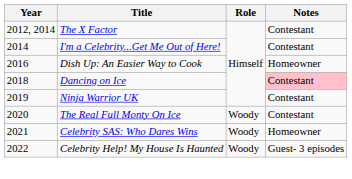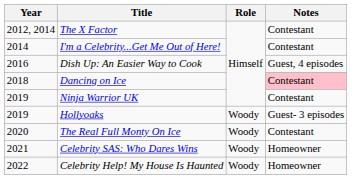 <table class="wikitable sortable">
 <tr>
 <th>Year</th>
 <th>Title</th>
 <th>Role</th>
 <th>Notes</th>
 </tr>
 <tr>
 <td>2012, 2014</td>
 <td><em><a href='#'>The X Factor</a></em></td>
 <td rowspan=5>Himself</td>
 <td>Contestant</td>
 </tr>
 <tr>
 <td>2014</td>
 <td><em><a href='#'>I'm a Celebrity...Get Me Out of Here!</a></em></td>
 <td>Contestant</td>
 </tr>
 <tr>
 <td>2016</td>
 <td><em>Dish Up: An Easier Way to Cook</em></td>
-<td>Homeowner</td>
+<td>Guest, 4 episodes</td>
 </tr>
 <tr>
 <td>2018</td>
 <td><em><a href='#'>Dancing on Ice</a></em></td>
 <td style="background: pink;">Contestant</td>
 </tr>
 <tr>
 <td>2019</td>
 <td><em><a href='#'>Ninja Warrior UK</a></em></td>
 <td>Contestant</td>
+</tr>
+<tr>
+<td>2019</td>
+<td><em><a href='#'>Hollyoaks</a></em></td>
+<td>Woody</td>
+<td>Guest- 3 episodes</td>
 </tr>
 <tr>
 <td>2020</td>
 <td><em><a href='#'>The Real Full Monty On Ice</a></em></td>
 <td>Woody</td>
 <td>Contestant</td>
 </tr>
 <tr>
 <td>2021</td>
 <td><em><a href='#'>Celebrity SAS: Who Dares Wins</a></em></td>
 <td>Woody</td>
 <td>Homeowner</td>
 </tr>
 <tr>
 <td>2022</td>
 <td><em>Celebrity Help! My House Is Haunted</em></td>
 <td>Woody</td>
-<td>Guest- 3 episodes</td>
+<td>Homeowner</td>
 </tr>
 </table>
